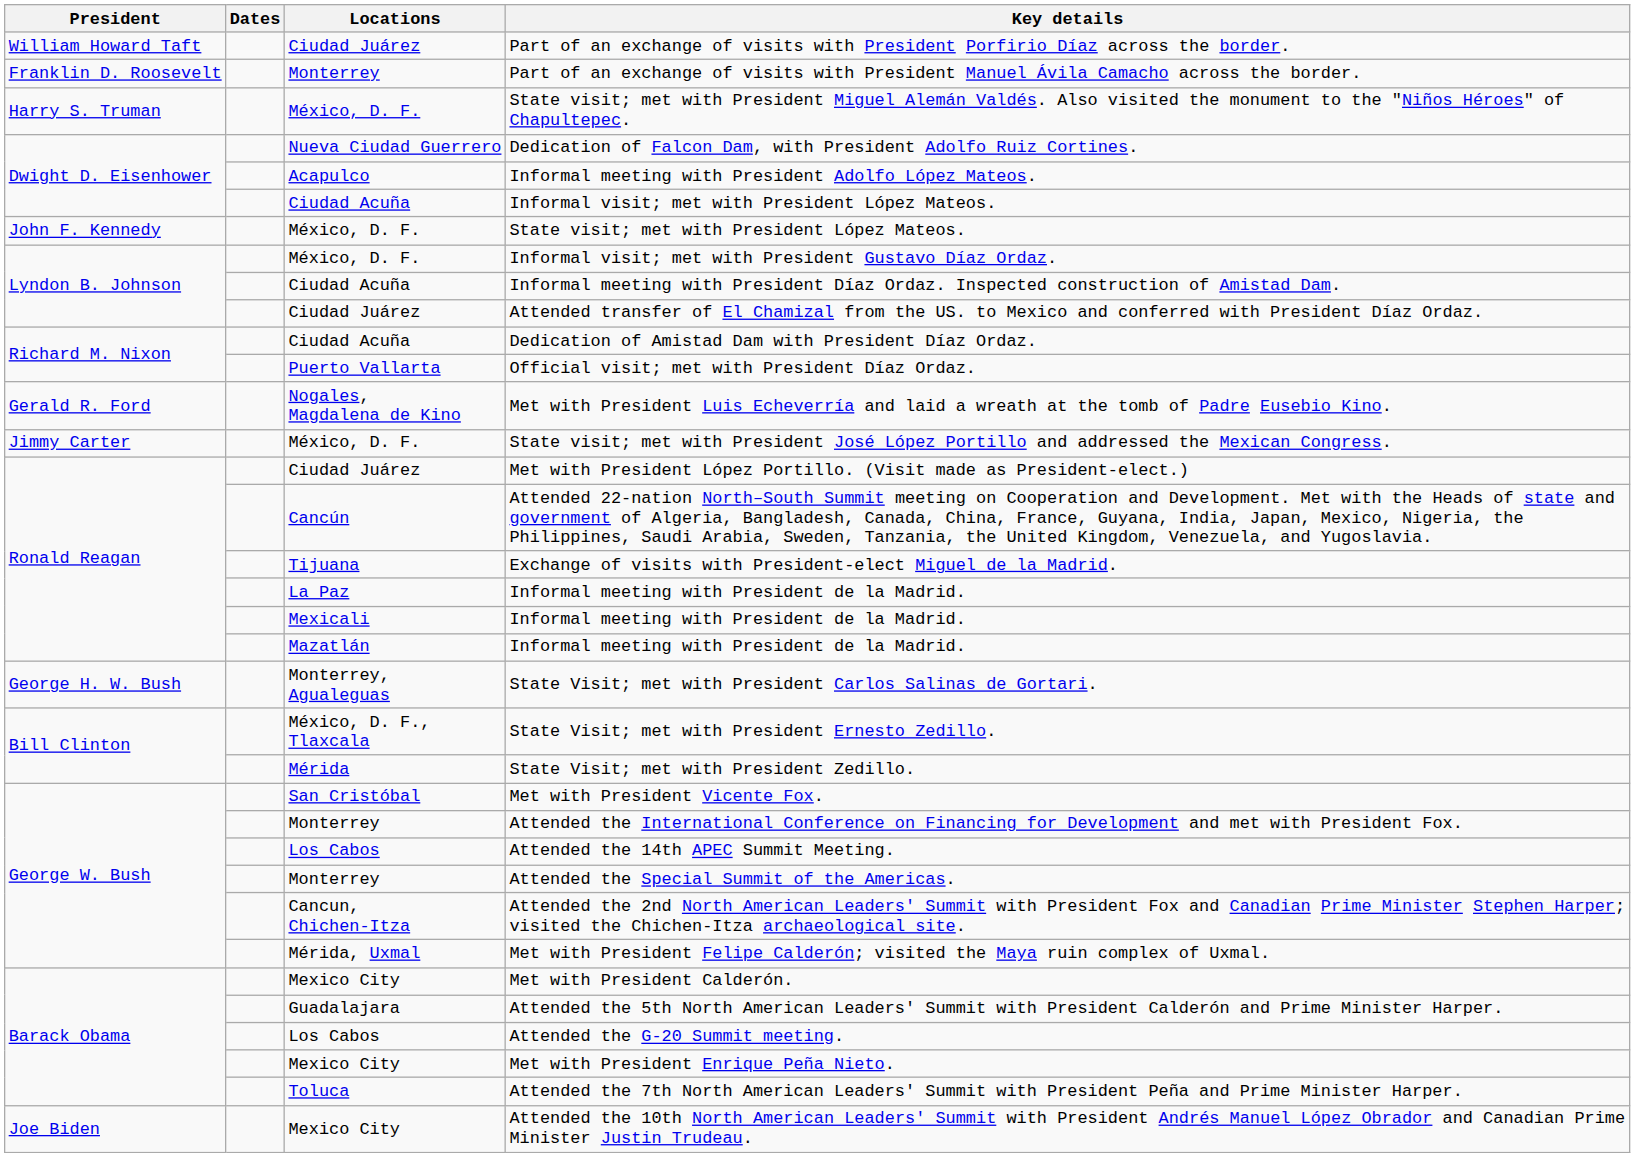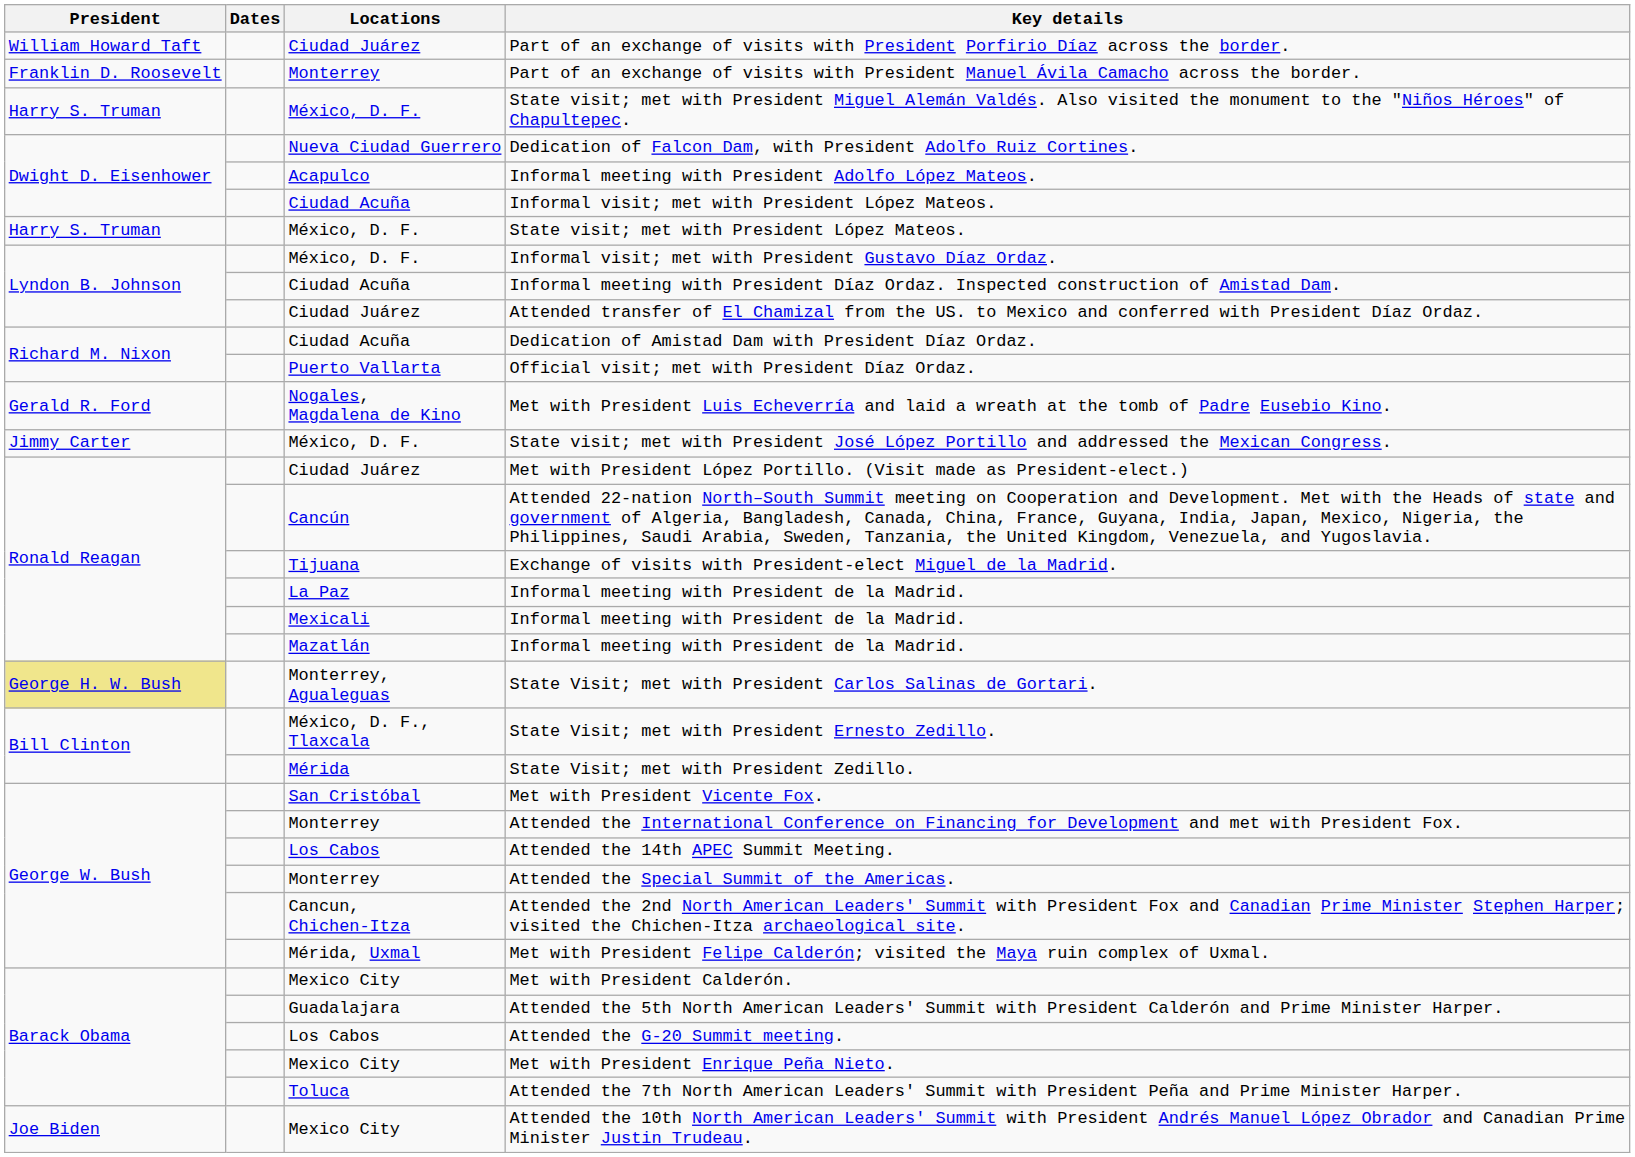 <table class="wikitable sortable">
 <tr>
 <th>President</th>
 <th>Dates</th>
 <th>Locations</th>
 <th>Key details</th>
 </tr>
 <tr>
 <td><a href='#'>William Howard Taft</a></td>
 <td></td>
 <td><a href='#'>Ciudad Juárez</a></td>
 <td>Part of an exchange of visits with <a href='#'>President</a> <a href='#'>Porfirio Díaz</a> across the <a href='#'>border</a>.</td>
 </tr>
 <tr>
 <td nowrap><a href='#'>Franklin D. Roosevelt</a></td>
 <td></td>
 <td><a href='#'>Monterrey</a></td>
 <td>Part of an exchange of visits with President <a href='#'>Manuel Ávila Camacho</a> across the border.</td>
 </tr>
 <tr>
 <td><a href='#'>Harry S. Truman</a></td>
 <td></td>
 <td><a href='#'>México, D. F.</a></td>
 <td>State visit; met with President <a href='#'>Miguel Alemán Valdés</a>. Also visited the monument to the "<a href='#'>Niños Héroes</a>" of <a href='#'>Chapultepec</a>.</td>
 </tr>
 <tr>
 <td rowspan=3><a href='#'>Dwight D. Eisenhower</a></td>
 <td></td>
 <td nowrap><a href='#'>Nueva Ciudad Guerrero</a></td>
 <td>Dedication of <a href='#'>Falcon Dam</a>, with President <a href='#'>Adolfo Ruiz Cortines</a>.</td>
 </tr>
 <tr>
 <td></td>
 <td><a href='#'>Acapulco</a></td>
 <td>Informal meeting with President <a href='#'>Adolfo López Mateos</a>.</td>
 </tr>
 <tr>
 <td></td>
 <td><a href='#'>Ciudad Acuña</a></td>
 <td>Informal visit; met with President López Mateos.</td>
 </tr>
 <tr>
-<td><a href='#'>John F. Kennedy</a></td>
+<td><a href='#'>Harry S. Truman</a></td>
 <td nowrap></td>
 <td>México, D. F.</td>
 <td>State visit; met with President López Mateos.</td>
 </tr>
 <tr>
 <td rowspan=3><a href='#'>Lyndon B. Johnson</a></td>
 <td></td>
 <td>México, D. F.</td>
 <td>Informal visit; met with President <a href='#'>Gustavo Díaz Ordaz</a>.</td>
 </tr>
 <tr>
 <td></td>
 <td>Ciudad Acuña</td>
 <td>Informal meeting with President Díaz Ordaz. Inspected construction of <a href='#'>Amistad Dam</a>.</td>
 </tr>
 <tr>
 <td></td>
 <td>Ciudad Juárez</td>
 <td>Attended transfer of <a href='#'>El Chamizal</a> from the US. to Mexico and conferred with President Díaz Ordaz.</td>
 </tr>
 <tr>
 <td rowspan=2><a href='#'>Richard M. Nixon</a></td>
 <td></td>
 <td>Ciudad Acuña</td>
 <td>Dedication of Amistad Dam with President Díaz Ordaz.</td>
 </tr>
 <tr>
 <td></td>
 <td><a href='#'>Puerto Vallarta</a></td>
 <td>Official visit; met with President Díaz Ordaz.</td>
 </tr>
 <tr>
 <td><a href='#'>Gerald R. Ford</a></td>
 <td></td>
 <td><a href='#'>Nogales</a>,<br><a href='#'>Magdalena de Kino</a></td>
 <td>Met with President <a href='#'>Luis Echeverría</a> and laid a wreath at the tomb of <a href='#'>Padre</a> <a href='#'>Eusebio Kino</a>.</td>
 </tr>
 <tr>
 <td><a href='#'>Jimmy Carter</a></td>
 <td></td>
 <td>México, D. F.</td>
 <td>State visit; met with President <a href='#'>José López Portillo</a> and addressed the <a href='#'>Mexican Congress</a>.</td>
 </tr>
 <tr>
 <td rowspan=6><a href='#'>Ronald Reagan</a></td>
 <td></td>
 <td>Ciudad Juárez</td>
 <td>Met with President López Portillo. (Visit made as President-elect.)</td>
 </tr>
 <tr>
 <td></td>
 <td><a href='#'>Cancún</a></td>
 <td>Attended 22-nation <a href='#'>North–South Summit</a> meeting on Cooperation and Development. Met with the Heads of <a href='#'>state</a> and <a href='#'>government</a> of Algeria, Bangladesh, Canada, China, France, Guyana, India, Japan, Mexico, Nigeria, the Philippines, Saudi Arabia, Sweden, Tanzania, the United Kingdom, Venezuela, and Yugoslavia.</td>
 </tr>
 <tr>
 <td></td>
 <td><a href='#'>Tijuana</a></td>
 <td>Exchange of visits with President-elect <a href='#'>Miguel de la Madrid</a>.</td>
 </tr>
 <tr>
 <td></td>
 <td><a href='#'>La Paz</a></td>
 <td>Informal meeting with President de la Madrid.</td>
 </tr>
 <tr>
 <td></td>
 <td><a href='#'>Mexicali</a></td>
 <td>Informal meeting with President de la Madrid.</td>
 </tr>
 <tr>
 <td></td>
 <td><a href='#'>Mazatlán</a></td>
 <td>Informal meeting with President de la Madrid.</td>
 </tr>
 <tr>
-<td><a href='#'>George H. W. Bush</a></td>
+<td style="background: khaki;"><a href='#'>George H. W. Bush</a></td>
 <td></td>
 <td>Monterrey,<br><a href='#'>Agualeguas</a></td>
 <td>State Visit; met with President <a href='#'>Carlos Salinas de Gortari</a>.</td>
 </tr>
 <tr>
 <td rowspan=2><a href='#'>Bill Clinton</a></td>
 <td></td>
 <td>México, D. F.,<br><a href='#'>Tlaxcala</a></td>
 <td>State Visit; met with President <a href='#'>Ernesto Zedillo</a>.</td>
 </tr>
 <tr>
 <td></td>
 <td><a href='#'>Mérida</a></td>
 <td>State Visit; met with President Zedillo.</td>
 </tr>
 <tr>
 <td rowspan=6><a href='#'>George W. Bush</a></td>
 <td></td>
 <td><a href='#'>San Cristóbal</a></td>
 <td>Met with President <a href='#'>Vicente Fox</a>.</td>
 </tr>
 <tr>
 <td></td>
 <td>Monterrey</td>
 <td>Attended the <a href='#'>International Conference on Financing for Development</a> and met with President Fox.</td>
 </tr>
 <tr>
 <td></td>
 <td><a href='#'>Los Cabos</a></td>
 <td>Attended the 14th <a href='#'>APEC</a> Summit Meeting.</td>
 </tr>
 <tr>
 <td></td>
 <td>Monterrey</td>
 <td>Attended the <a href='#'>Special Summit of the Americas</a>.</td>
 </tr>
 <tr>
 <td></td>
 <td>Cancun,<br><a href='#'>Chichen-Itza</a></td>
 <td>Attended the 2nd <a href='#'>North American Leaders' Summit</a> with President Fox and <a href='#'>Canadian</a> <a href='#'>Prime Minister</a> <a href='#'>Stephen Harper</a>; visited the Chichen-Itza <a href='#'>archaeological site</a>.</td>
 </tr>
 <tr>
 <td></td>
 <td>Mérida, <a href='#'>Uxmal</a></td>
 <td>Met with President <a href='#'>Felipe Calderón</a>; visited the <a href='#'>Maya</a> ruin complex of Uxmal.</td>
 </tr>
 <tr>
 <td rowspan=5><a href='#'>Barack Obama</a></td>
 <td></td>
 <td>Mexico City</td>
 <td>Met with President Calderón.</td>
 </tr>
 <tr>
 <td></td>
 <td>Guadalajara</td>
 <td>Attended the 5th North American Leaders' Summit with President Calderón and Prime Minister Harper.</td>
 </tr>
 <tr>
 <td></td>
 <td>Los Cabos</td>
 <td>Attended the <a href='#'>G-20 Summit meeting</a>.</td>
 </tr>
 <tr>
 <td></td>
 <td>Mexico City</td>
 <td>Met with President <a href='#'>Enrique Peña Nieto</a>.</td>
 </tr>
 <tr>
 <td></td>
 <td><a href='#'>Toluca</a></td>
 <td>Attended the 7th North American Leaders' Summit with President Peña and Prime Minister Harper.</td>
 </tr>
 <tr>
 <td><a href='#'>Joe Biden</a></td>
 <td></td>
 <td>Mexico City</td>
 <td>Attended the 10th <a href='#'>North American Leaders' Summit</a> with President <a href='#'>Andrés Manuel López Obrador</a> and Canadian Prime Minister <a href='#'>Justin Trudeau</a>.</td>
 </tr>
 </table>
